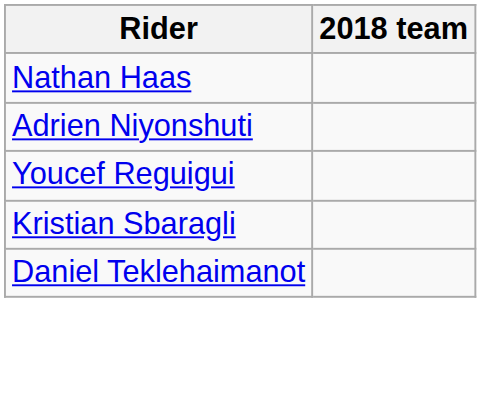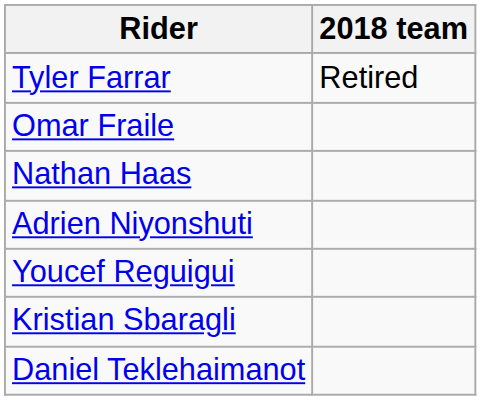 <table class="wikitable">
 <tr>
 <th>Rider</th>
 <th>2018 team</th>
+</tr>
+<tr>
+<td><a href='#'>Tyler Farrar</a></td>
+<td>Retired</td>
+</tr>
+<tr>
+<td><a href='#'>Omar Fraile</a></td>
+<td></td>
 </tr>
 <tr>
 <td><a href='#'>Nathan Haas</a></td>
 <td></td>
 </tr>
 <tr>
 <td><a href='#'>Adrien Niyonshuti</a></td>
 <td></td>
 </tr>
 <tr>
 <td><a href='#'>Youcef Reguigui</a></td>
 <td></td>
 </tr>
 <tr>
 <td><a href='#'>Kristian Sbaragli</a></td>
 <td></td>
 </tr>
 <tr>
 <td><a href='#'>Daniel Teklehaimanot</a></td>
 <td></td>
 </tr>
 </table>
